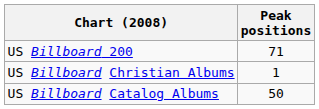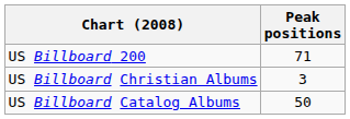 <table class="wikitable">
 <tr>
 <th>Chart (2008)</th>
 <th>Peak<br>positions</th>
 </tr>
 <tr>
 <td>US <a href='#'><em>Billboard</em> 200</a></td>
 <td align="center">71</td>
 </tr>
 <tr>
 <td>US <em><a href='#'>Billboard</a></em> <a href='#'>Christian Albums</a></td>
-<td align="center">1</td>
+<td align="center">3</td>
 </tr>
 <tr>
 <td>US <em><a href='#'>Billboard</a></em> <a href='#'>Catalog Albums</a></td>
 <td align="center">50</td>
 </tr>
 </table>
